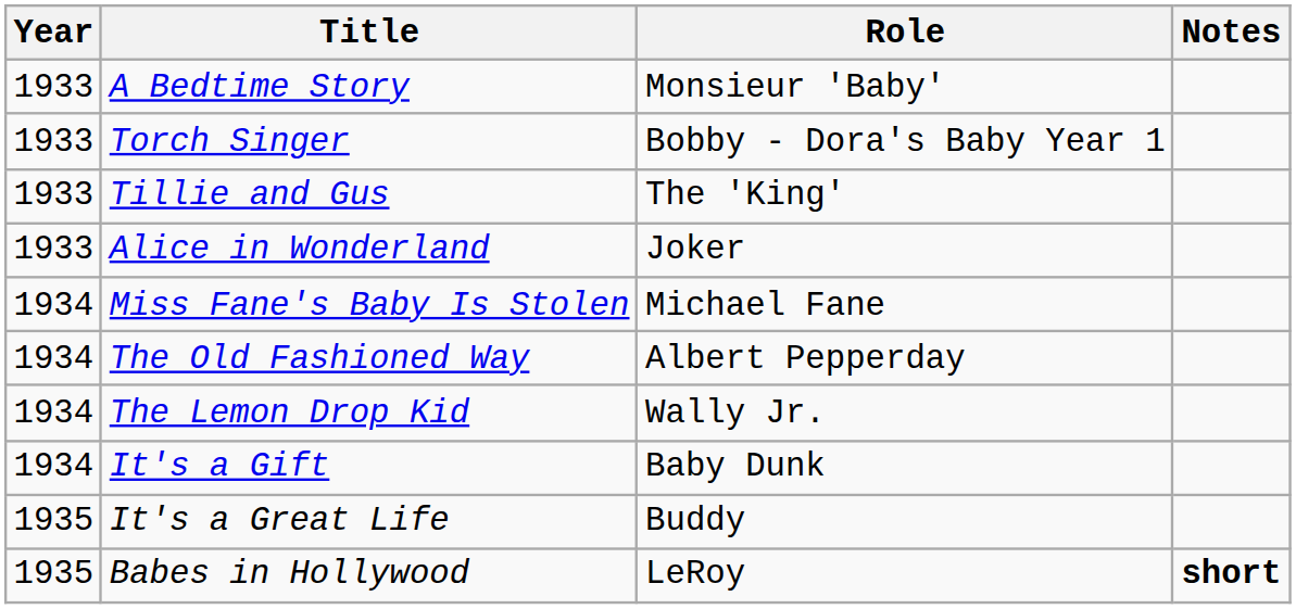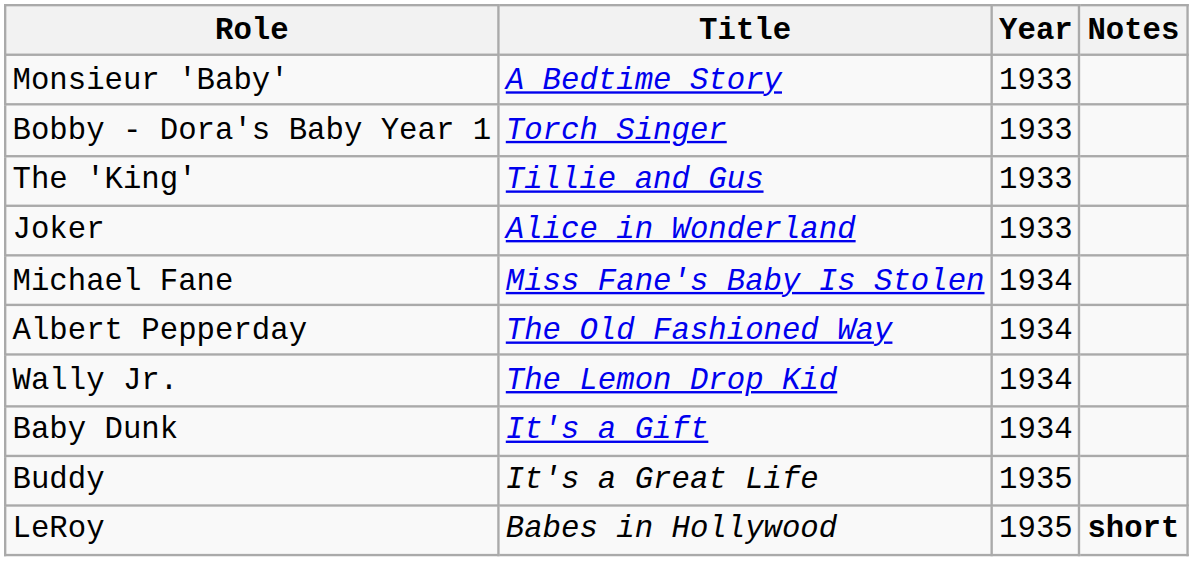 <table class="wikitable">
 <tr>
+<th>Role</th>
+<th>Title</th>
 <th>Year</th>
-<th>Title</th>
-<th>Role</th>
 <th>Notes</th>
 </tr>
 <tr>
+<td>Monsieur 'Baby'</td>
+<td><em><a href='#'>A Bedtime Story</a></em></td>
 <td>1933</td>
-<td><em><a href='#'>A Bedtime Story</a></em></td>
-<td>Monsieur 'Baby'</td>
 <td></td>
 </tr>
 <tr>
+<td>Bobby - Dora's Baby Year 1</td>
+<td><em><a href='#'>Torch Singer</a></em></td>
 <td>1933</td>
-<td><em><a href='#'>Torch Singer</a></em></td>
-<td>Bobby - Dora's Baby Year 1</td>
 <td></td>
 </tr>
 <tr>
+<td>The 'King'</td>
+<td><em><a href='#'>Tillie and Gus</a></em></td>
 <td>1933</td>
-<td><em><a href='#'>Tillie and Gus</a></em></td>
-<td>The 'King'</td>
 <td></td>
 </tr>
 <tr>
+<td>Joker</td>
+<td><em><a href='#'>Alice in Wonderland</a></em></td>
 <td>1933</td>
-<td><em><a href='#'>Alice in Wonderland</a></em></td>
-<td>Joker</td>
 <td></td>
 </tr>
 <tr>
+<td>Michael Fane</td>
+<td><em><a href='#'>Miss Fane's Baby Is Stolen</a></em></td>
 <td>1934</td>
-<td><em><a href='#'>Miss Fane's Baby Is Stolen</a></em></td>
-<td>Michael Fane</td>
 <td></td>
 </tr>
 <tr>
+<td>Albert Pepperday</td>
+<td><em><a href='#'>The Old Fashioned Way</a></em></td>
 <td>1934</td>
-<td><em><a href='#'>The Old Fashioned Way</a></em></td>
-<td>Albert Pepperday</td>
 <td></td>
 </tr>
 <tr>
+<td>Wally Jr.</td>
+<td><em><a href='#'>The Lemon Drop Kid</a></em></td>
 <td>1934</td>
-<td><em><a href='#'>The Lemon Drop Kid</a></em></td>
-<td>Wally Jr.</td>
 <td></td>
 </tr>
 <tr>
+<td>Baby Dunk</td>
+<td><em><a href='#'>It's a Gift</a></em></td>
 <td>1934</td>
-<td><em><a href='#'>It's a Gift</a></em></td>
-<td>Baby Dunk</td>
 <td></td>
 </tr>
 <tr>
+<td>Buddy</td>
+<td><em>It's a Great Life</em></td>
 <td>1935</td>
-<td><em>It's a Great Life</em></td>
-<td>Buddy</td>
 <td></td>
 </tr>
 <tr>
+<td>LeRoy</td>
+<td><em>Babes in Hollywood</em></td>
 <td>1935</td>
-<td><em>Babes in Hollywood</em></td>
-<td>LeRoy</td>
 <td><strong>short</strong></td>
 </tr>
 </table>
